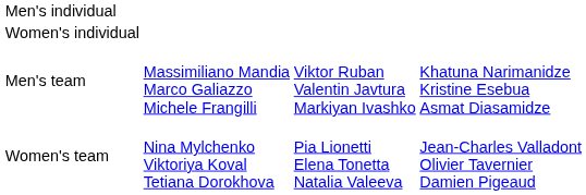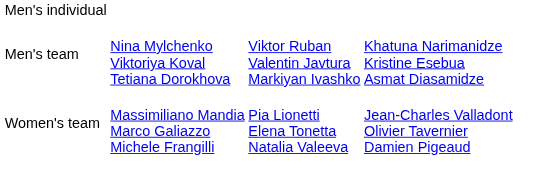 <table>
 <tr>
 <td>Men's individual</td>
 <td></td>
 <td></td>
 <td></td>
 </tr>
 <tr>
-<td>Women's individual</td>
-<td></td>
-<td></td>
-<td></td>
-</tr>
-<tr>
 <td>Men's team</td>
-<td><br><a href='#'>Massimiliano Mandia</a><br><a href='#'>Marco Galiazzo</a><br><a href='#'>Michele Frangilli</a></td>
+<td><br><a href='#'>Nina Mylchenko</a><br><a href='#'>Viktoriya Koval</a><br><a href='#'>Tetiana Dorokhova</a></td>
 <td><br><a href='#'>Viktor Ruban</a><br><a href='#'>Valentin Javtura</a><br><a href='#'>Markiyan Ivashko</a></td>
 <td><br><a href='#'>Khatuna Narimanidze</a><br><a href='#'>Kristine Esebua</a><br><a href='#'>Asmat Diasamidze</a></td>
 </tr>
 <tr>
 <td>Women's team</td>
-<td><br><a href='#'>Nina Mylchenko</a><br><a href='#'>Viktoriya Koval</a><br><a href='#'>Tetiana Dorokhova</a></td>
+<td><br><a href='#'>Massimiliano Mandia</a><br><a href='#'>Marco Galiazzo</a><br><a href='#'>Michele Frangilli</a></td>
 <td><br><a href='#'>Pia Lionetti</a><br><a href='#'>Elena Tonetta</a><br><a href='#'>Natalia Valeeva</a></td>
 <td><br><a href='#'>Jean-Charles Valladont</a><br><a href='#'>Olivier Tavernier</a><br><a href='#'>Damien Pigeaud</a></td>
 </tr>
 </table>
